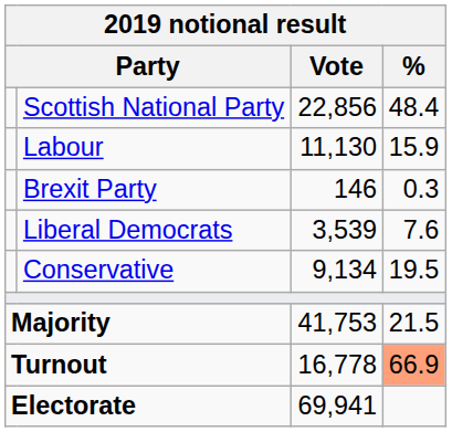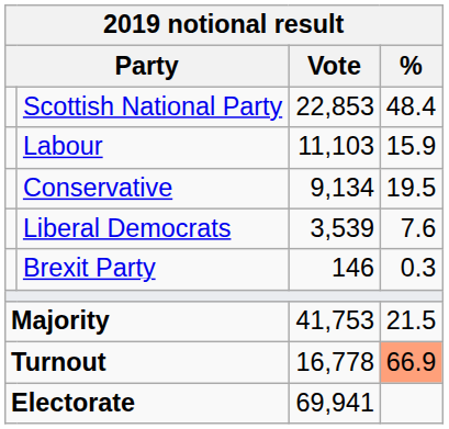 <table class="wikitable">
 <tr>
 <th colspan="4">2019 notional result  </th>
 </tr>
 <tr>
 <th bgcolor="#DDDDFF" width="130px" colspan="2">Party</th>
 <th bgcolor="#DDDDFF" width="50px">Vote</th>
 <th bgcolor="#DDDDFF" width="30px">%</th>
 </tr>
 <tr>
 <td></td>
 <td><a href='#'>Scottish National Party</a></td>
-<td align=right>22,856</td>
+<td align=right>22,853</td>
 <td align=right>48.4</td>
 </tr>
 <tr>
 <td></td>
 <td><a href='#'>Labour</a></td>
-<td align="right">11,130</td>
+<td align="right">11,103</td>
 <td align="right">15.9</td>
 </tr>
 <tr>
 <td></td>
-<td><a href='#'> Brexit Party</a></td>
-<td align=right>146</td>
-<td align=right>0.3</td>
+<td><a href='#'>Conservative</a></td>
+<td align=right>9,134</td>
+<td align=right>19.5</td>
 </tr>
 <tr>
 <td></td>
 <td><a href='#'>Liberal Democrats</a></td>
 <td align=right>3,539</td>
 <td align=right>7.6</td>
 </tr>
 <tr>
 <td></td>
-<td><a href='#'>Conservative</a></td>
-<td align=right>9,134</td>
-<td align=right>19.5</td>
+<td><a href='#'> Brexit Party</a></td>
+<td align=right>146</td>
+<td align=right>0.3</td>
 </tr>
 <tr>
 <td colspan="4" bgcolor="#EAECF0"></td>
 </tr>
 <tr>
 <td colspan="2"><strong>Majority</strong></td>
 <td align="right">41,753</td>
 <td align="right">21.5</td>
 </tr>
 <tr>
 <td colspan="2"><strong>Turnout</strong></td>
 <td align="right">16,778</td>
 <td align="right" style="background: lightsalmon;">66.9</td>
 </tr>
 <tr>
 <td colspan="2"><strong>Electorate</strong></td>
 <td align=right>69,941</td>
 </tr>
 </table>
